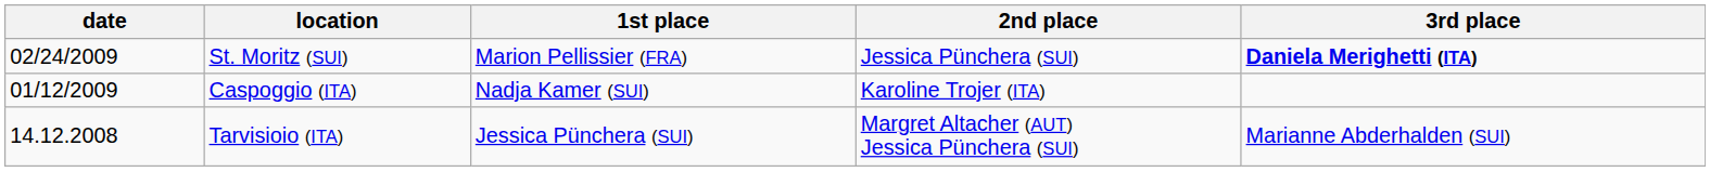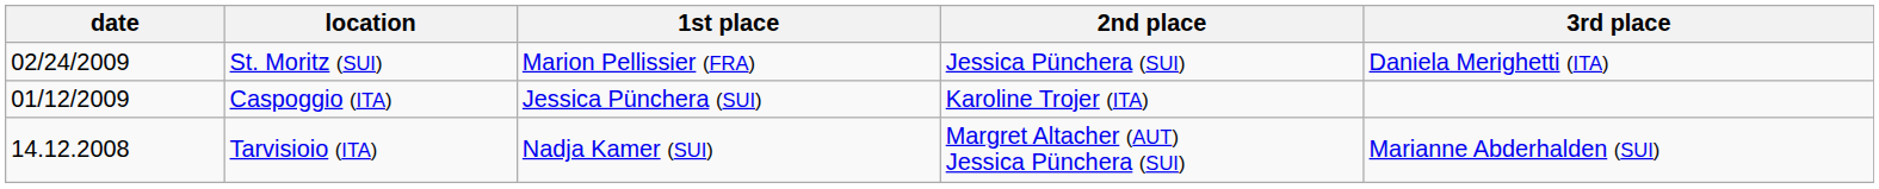 <table class="wikitable" width=100%>
 <tr class="backgroundcolor5">
 <th>date</th>
 <th>location</th>
 <th>1st place</th>
 <th>2nd place</th>
 <th>3rd place</th>
 </tr>
 <tr>
 <td>02/24/2009</td>
 <td><a href='#'>St. Moritz</a> <small>(<a href='#'>SUI</a>)</small></td>
 <td> <a href='#'>Marion Pellissier</a> <small>(<a href='#'>FRA</a>)</small></td>
 <td> <a href='#'>Jessica Pünchera</a> <small>(<a href='#'>SUI</a>)</small></td>
-<td><strong> <a href='#'>Daniela Merighetti</a> <small>(<a href='#'>ITA</a>)</small></strong></td>
+<td> <a href='#'>Daniela Merighetti</a> <small>(<a href='#'>ITA</a>)</small></td>
 </tr>
 <tr>
 <td>01/12/2009</td>
 <td><a href='#'>Caspoggio</a> <small>(<a href='#'>ITA</a>)</small></td>
-<td> <a href='#'>Nadja Kamer</a> <small>(<a href='#'>SUI</a>)</small></td>
+<td> <a href='#'>Jessica Pünchera</a> <small>(<a href='#'>SUI</a>)</small></td>
 <td> <a href='#'>Karoline Trojer</a> <small>(<a href='#'>ITA</a>)</small></td>
 </tr>
 <tr>
 <td>14.12.2008</td>
 <td><a href='#'>Tarvisioio</a> <small>(<a href='#'>ITA</a>)</small></td>
-<td> <a href='#'>Jessica Pünchera</a> <small>(<a href='#'>SUI</a>)</small></td>
+<td> <a href='#'>Nadja Kamer</a> <small>(<a href='#'>SUI</a>)</small></td>
 <td> <a href='#'>Margret Altacher</a> <small>(<a href='#'>AUT</a>)</small><br> <a href='#'>Jessica Pünchera</a> <small>(<a href='#'>SUI</a>)</small></td>
 <td> <a href='#'>Marianne Abderhalden</a> <small>(<a href='#'>SUI</a>)</small></td>
 </tr>
 </table>
